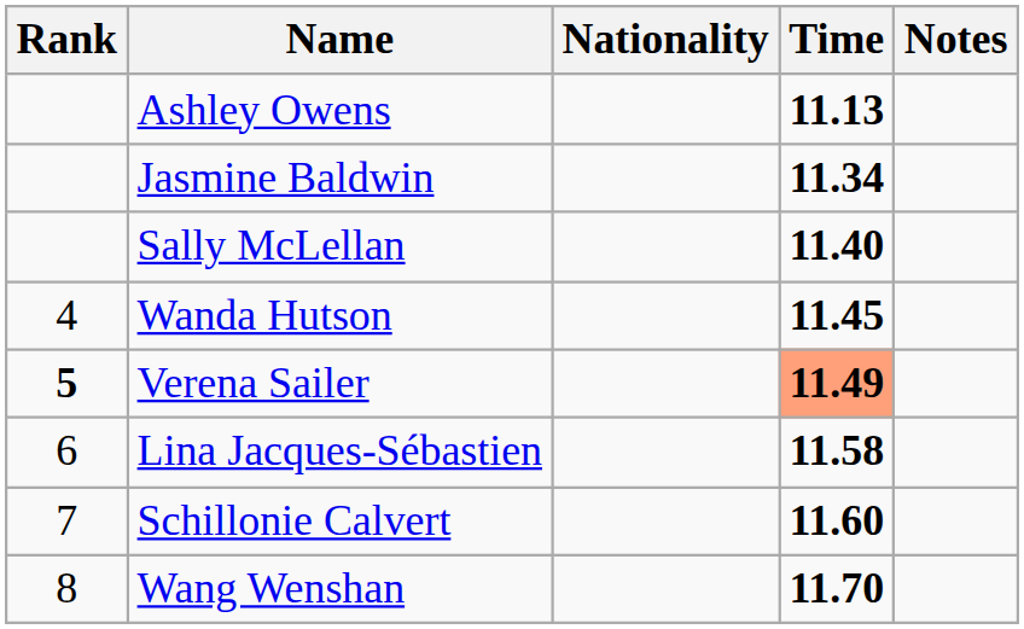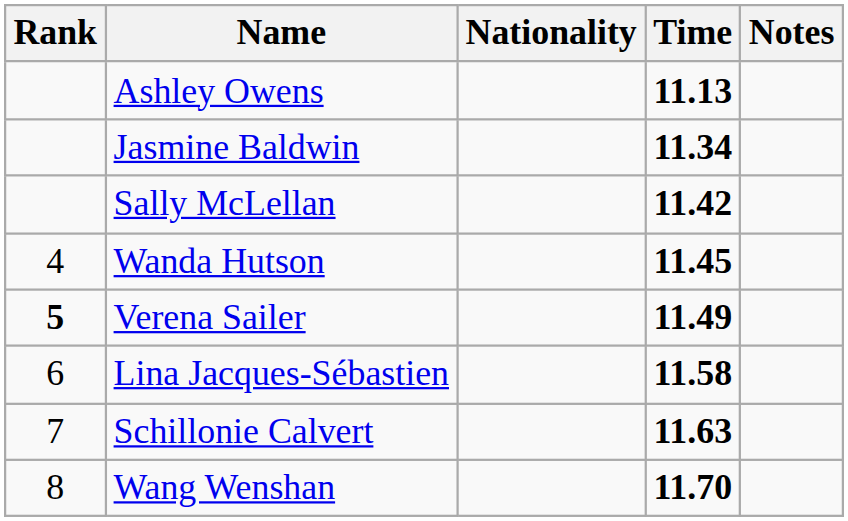 <table class="wikitable sortable" style="text-align:center">
 <tr>
 <th>Rank</th>
 <th>Name</th>
 <th>Nationality</th>
 <th>Time</th>
 <th>Notes</th>
 </tr>
 <tr>
 <td></td>
 <td align=left><a href='#'>Ashley Owens</a></td>
 <td align=left></td>
 <td><strong>11.13</strong></td>
 <td></td>
 </tr>
 <tr>
 <td></td>
 <td align=left><a href='#'>Jasmine Baldwin</a></td>
 <td align=left></td>
 <td><strong>11.34</strong></td>
 <td></td>
 </tr>
 <tr>
 <td></td>
 <td align=left><a href='#'>Sally McLellan</a></td>
 <td align=left></td>
-<td><strong>11.40</strong></td>
+<td><strong>11.42</strong></td>
 <td></td>
 </tr>
 <tr>
 <td>4</td>
 <td align=left><a href='#'>Wanda Hutson</a></td>
 <td align=left></td>
 <td><strong>11.45</strong></td>
 <td></td>
 </tr>
 <tr>
 <td><strong>5</strong></td>
 <td align=left><a href='#'>Verena Sailer</a></td>
 <td align=left></td>
-<td style="background: lightsalmon;"><strong>11.49</strong></td>
+<td><strong>11.49</strong></td>
 <td></td>
 </tr>
 <tr>
 <td>6</td>
 <td align=left><a href='#'>Lina Jacques-Sébastien</a></td>
 <td align=left></td>
 <td><strong>11.58</strong></td>
 <td></td>
 </tr>
 <tr>
 <td>7</td>
 <td align=left><a href='#'>Schillonie Calvert</a></td>
 <td align=left></td>
-<td><strong>11.60</strong></td>
+<td><strong>11.63</strong></td>
 <td></td>
 </tr>
 <tr>
 <td>8</td>
 <td align=left><a href='#'>Wang Wenshan</a></td>
 <td align=left></td>
 <td><strong>11.70</strong></td>
 <td></td>
 </tr>
 </table>
